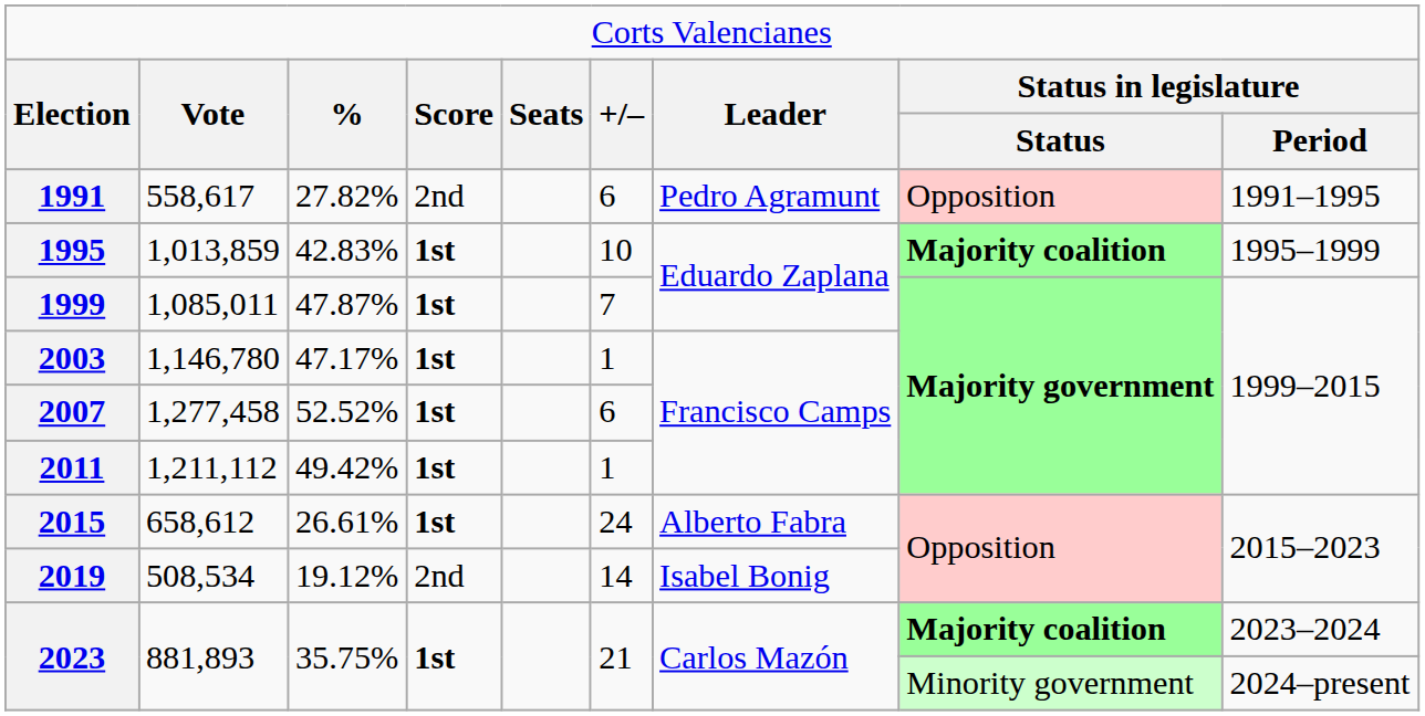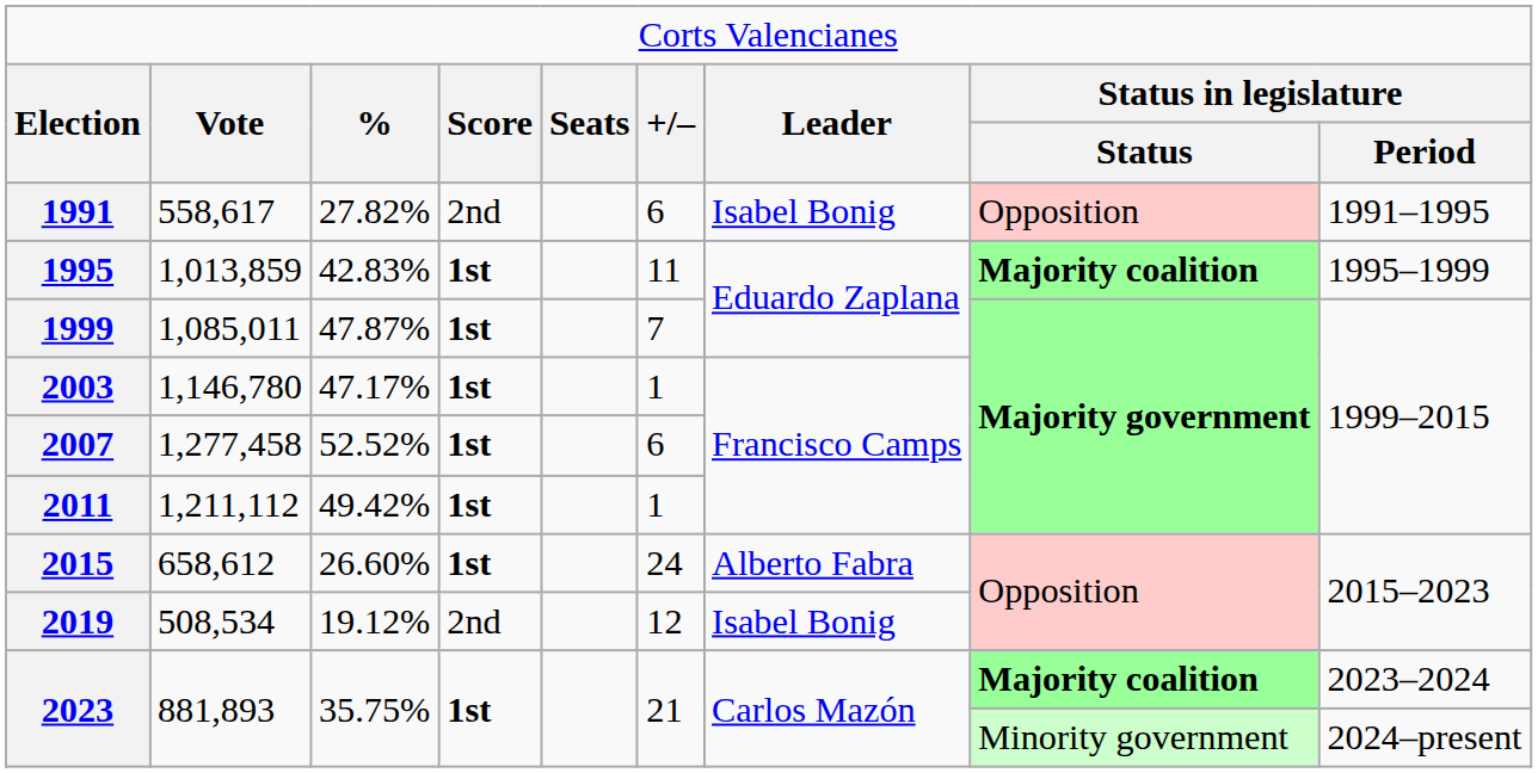 <table class="wikitable" style="font-size:97%; text-align:left;">
 <tr>
 <td colspan="9" align="center"><a href='#'>Corts Valencianes</a></td>
 </tr>
 <tr>
 <th rowspan="2">Election</th>
 <th rowspan="2">Vote</th>
 <th rowspan="2">%</th>
 <th rowspan="2">Score</th>
 <th rowspan="2">Seats</th>
 <th rowspan="2">+/–</th>
 <th rowspan="2">Leader</th>
 <th colspan="2">Status in legislature</th>
 </tr>
 <tr>
 <th>Status</th>
 <th>Period</th>
 </tr>
 <tr>
 <th><a href='#'>1991</a></th>
 <td>558,617</td>
 <td>27.82%</td>
 <td>2nd</td>
 <td></td>
 <td>6</td>
-<td><a href='#'>Pedro Agramunt</a></td>
+<td><a href='#'>Isabel Bonig</a></td>
 <td style="background-color:#fcc;">Opposition</td>
 <td>1991–1995</td>
 </tr>
 <tr>
 <th><a href='#'>1995</a></th>
 <td>1,013,859</td>
 <td>42.83%</td>
 <td><strong>1st</strong></td>
 <td></td>
-<td>10</td>
+<td>11</td>
 <td rowspan="2"><a href='#'>Eduardo Zaplana</a></td>
 <td style="background-color:#9f9;"><strong>Majority coalition</strong> </td>
 <td>1995–1999</td>
 </tr>
 <tr>
 <th><a href='#'>1999</a></th>
 <td>1,085,011</td>
 <td>47.87%</td>
 <td><strong>1st</strong></td>
 <td></td>
 <td>7</td>
 <td rowspan="4" style="background-color:#9f9;"><strong>Majority government</strong></td>
 <td rowspan="4">1999–2015</td>
 </tr>
 <tr>
 <th><a href='#'>2003</a></th>
 <td>1,146,780</td>
 <td>47.17%</td>
 <td><strong>1st</strong></td>
 <td></td>
 <td>1</td>
 <td rowspan="3"><a href='#'>Francisco Camps</a></td>
 </tr>
 <tr>
 <th><a href='#'>2007</a></th>
 <td>1,277,458</td>
 <td>52.52%</td>
 <td><strong>1st</strong></td>
 <td></td>
 <td>6</td>
 </tr>
 <tr>
 <th><a href='#'>2011</a></th>
 <td>1,211,112</td>
 <td>49.42%</td>
 <td><strong>1st</strong></td>
 <td></td>
 <td>1</td>
 </tr>
 <tr>
 <th><a href='#'>2015</a></th>
 <td>658,612</td>
-<td>26.61%</td>
+<td>26.60%</td>
 <td><strong>1st</strong></td>
 <td></td>
 <td>24</td>
 <td><a href='#'>Alberto Fabra</a></td>
 <td rowspan="2" style="background-color:#fcc;">Opposition</td>
 <td rowspan="2">2015–2023</td>
 </tr>
 <tr>
 <th><a href='#'>2019</a></th>
 <td>508,534</td>
 <td>19.12%</td>
 <td>2nd</td>
 <td></td>
-<td>14</td>
+<td>12</td>
 <td><a href='#'>Isabel Bonig</a></td>
 </tr>
 <tr>
 <th rowspan="2"><a href='#'>2023</a></th>
 <td rowspan="2">881,893</td>
 <td rowspan="2">35.75%</td>
 <td rowspan="2"><strong>1st</strong></td>
 <td rowspan="2"></td>
 <td rowspan="2">21</td>
 <td rowspan="2"><a href='#'>Carlos Mazón</a></td>
 <td style="background-color:#9f9;"><strong>Majority coalition</strong> </td>
 <td>2023–2024</td>
 </tr>
 <tr>
 <td style="background-color:#cfc;">Minority government</td>
 <td>2024–present</td>
 </tr>
 </table>
